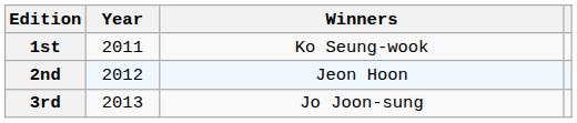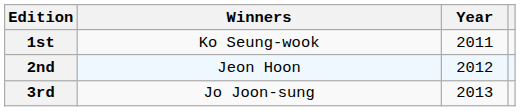 <table class="wikitable plainrowheaders" style="text-align: center">
 <tr>
 <th scope="col" width="50">Edition</th>
+<th scope="col" width="300">Winners</th>
 <th scope="col" width="50">Year</th>
-<th scope="col" width="300">Winners</th>
 <th scope="col"></th>
 </tr>
 <tr>
 <th scope="row" style="text-align:center">1st</th>
+<td>Ko Seung-wook</td>
 <td>2011</td>
-<td>Ko Seung-wook</td>
 <td></td>
 </tr>
 <tr style="background:#F0F8FF">
 <th scope="row" style="text-align:center">2nd</th>
+<td>Jeon Hoon</td>
 <td>2012</td>
-<td>Jeon Hoon</td>
 <td></td>
 </tr>
 <tr>
 <th scope="row" style="text-align:center">3rd</th>
+<td>Jo Joon-sung</td>
 <td>2013</td>
-<td>Jo Joon-sung</td>
 <td></td>
 </tr>
 </table>
